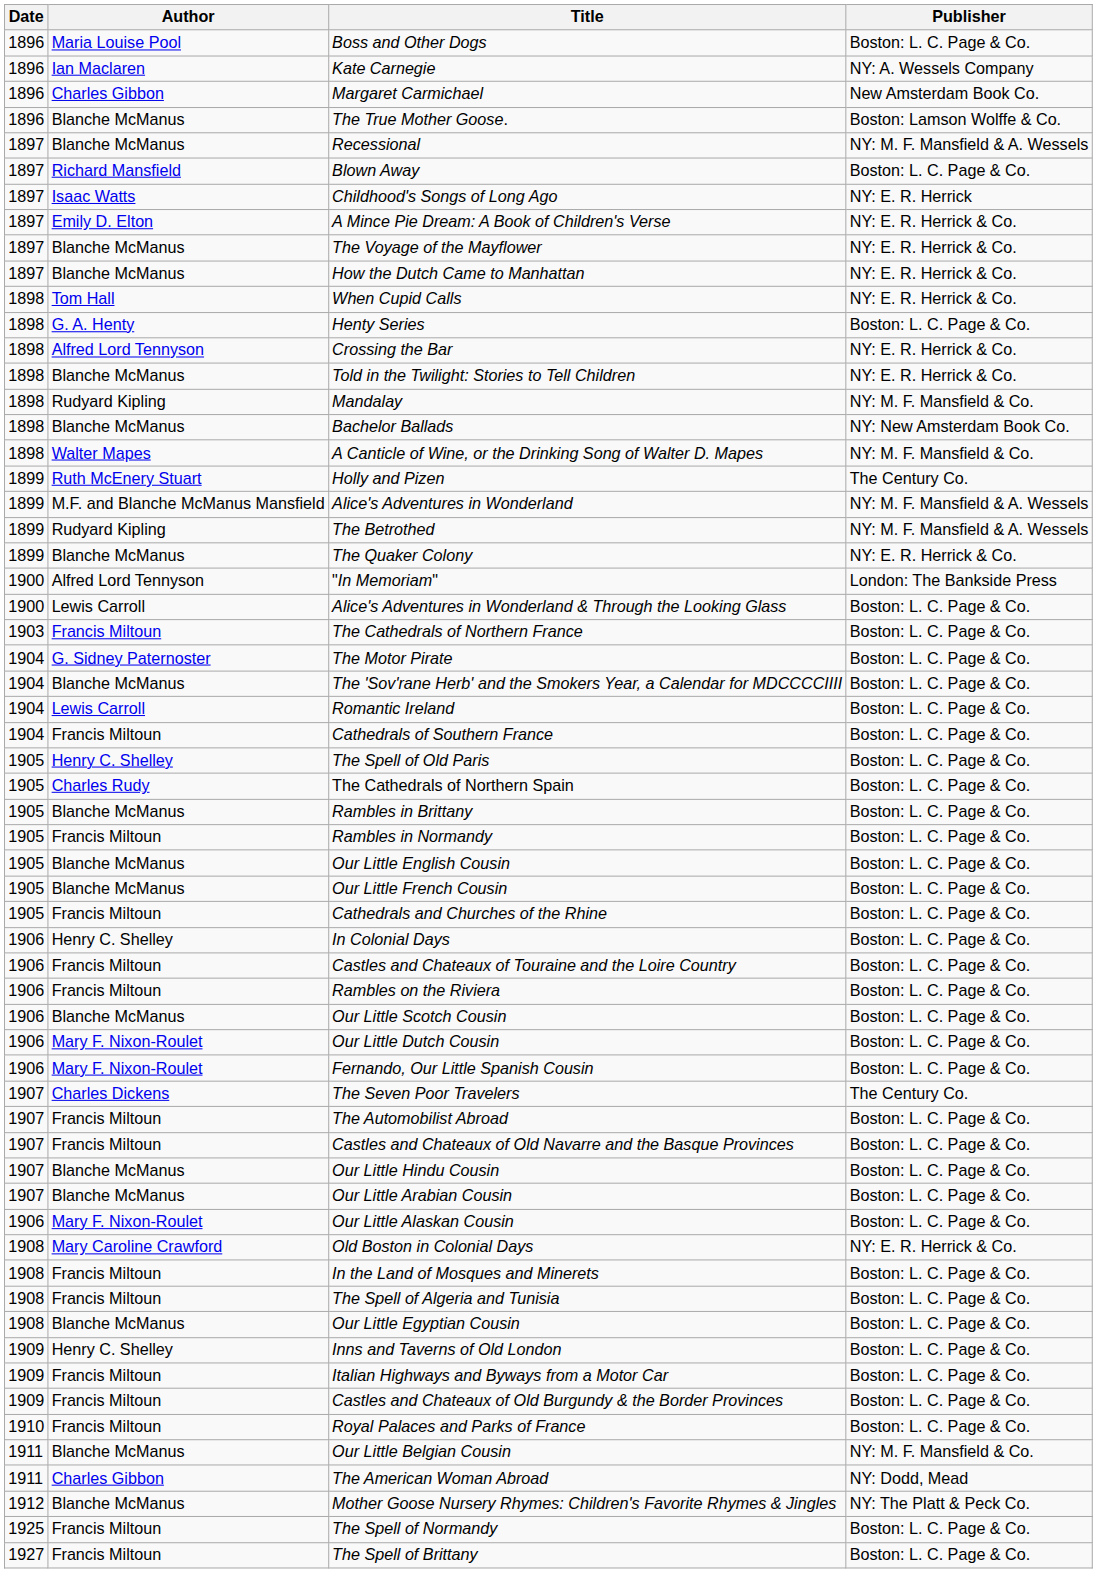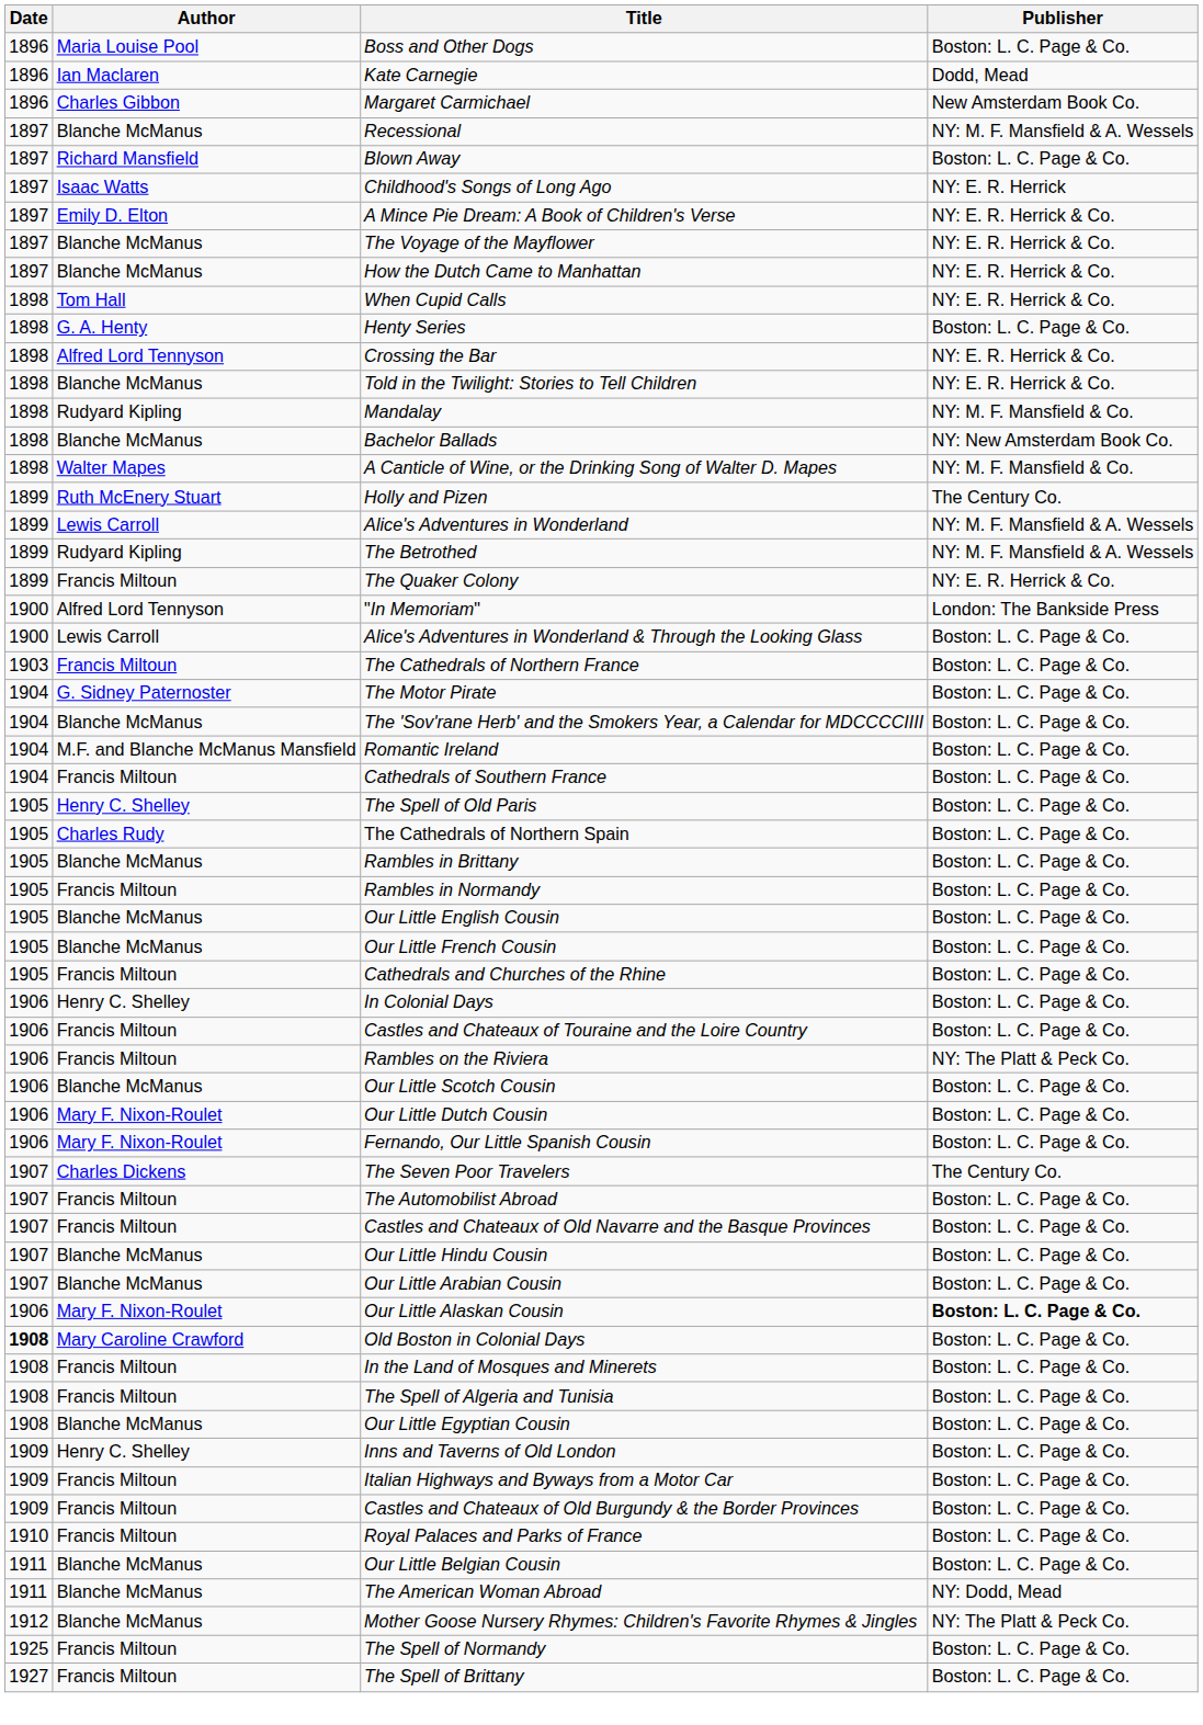 <table class="wikitable sortable">
 <tr>
 <th>Date</th>
 <th>Author</th>
 <th>Title</th>
 <th>Publisher</th>
 </tr>
 <tr>
 <td>1896</td>
 <td><a href='#'>Maria Louise Pool</a></td>
 <td><em>Boss and Other Dogs</em></td>
 <td>Boston: L. C. Page & Co.</td>
 </tr>
 <tr>
 <td>1896</td>
 <td><a href='#'>Ian Maclaren</a></td>
 <td><em>Kate Carnegie</em></td>
-<td>NY: A. Wessels Company</td>
+<td>Dodd, Mead</td>
 </tr>
 <tr>
 <td>1896</td>
 <td><a href='#'>Charles Gibbon</a></td>
 <td><em>Margaret Carmichael</em></td>
 <td>New Amsterdam Book Co.</td>
-</tr>
-<tr>
-<td>1896</td>
-<td>Blanche McManus</td>
-<td><em>The True Mother Goose</em>.</td>
-<td>Boston: Lamson Wolffe & Co.</td>
 </tr>
 <tr>
 <td>1897</td>
 <td>Blanche McManus</td>
 <td><em>Recessional</em></td>
 <td>NY: M. F. Mansfield & A. Wessels</td>
 </tr>
 <tr>
 <td>1897</td>
 <td><a href='#'>Richard Mansfield</a></td>
 <td><em>Blown Away</em></td>
 <td>Boston: L. C. Page & Co.</td>
 </tr>
 <tr>
 <td>1897</td>
 <td><a href='#'>Isaac Watts</a></td>
 <td><em>Childhood's Songs of Long Ago</em></td>
 <td>NY: E. R. Herrick</td>
 </tr>
 <tr>
 <td>1897</td>
 <td><a href='#'>Emily D. Elton</a></td>
 <td><em>A Mince Pie Dream: A Book of Children's Verse</em></td>
 <td>NY: E. R. Herrick & Co.</td>
 </tr>
 <tr>
 <td>1897</td>
 <td>Blanche McManus</td>
 <td><em>The Voyage of the Mayflower</em></td>
 <td>NY: E. R. Herrick & Co.</td>
 </tr>
 <tr>
 <td>1897</td>
 <td>Blanche McManus</td>
 <td><em>How the Dutch Came to Manhattan</em></td>
 <td>NY: E. R. Herrick & Co.</td>
 </tr>
 <tr>
 <td>1898</td>
 <td><a href='#'>Tom Hall</a></td>
 <td><em>When Cupid Calls</em></td>
 <td>NY: E. R. Herrick & Co.</td>
 </tr>
 <tr>
 <td>1898</td>
 <td><a href='#'>G. A. Henty</a></td>
 <td><em>Henty Series</em></td>
 <td>Boston: L. C. Page & Co.</td>
 </tr>
 <tr>
 <td>1898</td>
 <td><a href='#'>Alfred Lord Tennyson</a></td>
 <td><em>Crossing the Bar</em></td>
 <td>NY: E. R. Herrick & Co.</td>
 </tr>
 <tr>
 <td>1898</td>
 <td>Blanche McManus</td>
 <td><em>Told in the Twilight: Stories to Tell Children</em></td>
 <td>NY: E. R. Herrick & Co.</td>
 </tr>
 <tr>
 <td>1898</td>
 <td>Rudyard Kipling</td>
 <td><em>Mandalay</em></td>
 <td>NY: M. F. Mansfield & Co.</td>
 </tr>
 <tr>
 <td>1898</td>
 <td>Blanche McManus</td>
 <td><em>Bachelor Ballads</em></td>
 <td>NY: New Amsterdam Book Co.</td>
 </tr>
 <tr>
 <td>1898</td>
 <td><a href='#'>Walter Mapes</a></td>
 <td><em>A Canticle of Wine, or the Drinking Song of Walter D. Mapes</em></td>
 <td>NY: M. F. Mansfield & Co.</td>
 </tr>
 <tr>
 <td>1899</td>
 <td><a href='#'>Ruth McEnery Stuart</a></td>
 <td><em>Holly and Pizen</em></td>
 <td>The Century Co.</td>
 </tr>
 <tr>
 <td>1899</td>
-<td>M.F. and Blanche McManus Mansfield</td>
+<td><a href='#'>Lewis Carroll</a></td>
 <td><em>Alice's Adventures in Wonderland</em></td>
 <td>NY: M. F. Mansfield & A. Wessels</td>
 </tr>
 <tr>
 <td>1899</td>
 <td>Rudyard Kipling</td>
 <td><em>The Betrothed</em></td>
 <td>NY: M. F. Mansfield & A. Wessels</td>
 </tr>
 <tr>
 <td>1899</td>
-<td>Blanche McManus</td>
+<td>Francis Miltoun</td>
 <td><em>The Quaker Colony</em></td>
 <td>NY: E. R. Herrick & Co.</td>
 </tr>
 <tr>
 <td>1900</td>
 <td>Alfred Lord Tennyson</td>
 <td>"<em>In Memoriam</em>"</td>
 <td>London: The Bankside Press</td>
 </tr>
 <tr>
 <td>1900</td>
 <td>Lewis Carroll</td>
 <td><em>Alice's Adventures in Wonderland & Through the Looking Glass</em></td>
 <td>Boston: L. C. Page & Co.</td>
 </tr>
 <tr>
 <td>1903</td>
 <td><a href='#'>Francis Miltoun</a></td>
 <td><em>The Cathedrals of Northern France </em></td>
 <td>Boston: L. C. Page & Co.</td>
 </tr>
 <tr>
 <td>1904</td>
 <td><a href='#'>G. Sidney Paternoster</a></td>
 <td><em>The Motor Pirate</em></td>
 <td>Boston: L. C. Page & Co.</td>
 </tr>
 <tr>
 <td>1904</td>
 <td>Blanche McManus</td>
 <td><em>The 'Sov'rane Herb' and the Smokers Year, a Calendar for MDCCCCIIII</em></td>
 <td>Boston: L. C. Page & Co.</td>
 </tr>
 <tr>
 <td>1904</td>
-<td><a href='#'>Lewis Carroll</a></td>
+<td>M.F. and Blanche McManus Mansfield</td>
 <td><em>Romantic Ireland</em></td>
 <td>Boston: L. C. Page & Co.</td>
 </tr>
 <tr>
 <td>1904</td>
 <td>Francis Miltoun</td>
 <td><em>Cathedrals of Southern France</em></td>
 <td>Boston: L. C. Page & Co.</td>
 </tr>
 <tr>
 <td>1905</td>
 <td><a href='#'>Henry C. Shelley</a></td>
 <td><em>The Spell of Old Paris</em></td>
 <td>Boston: L. C. Page & Co.</td>
 </tr>
 <tr>
 <td>1905</td>
 <td><a href='#'>Charles Rudy</a></td>
 <td>The Cathedrals of Northern Spain</td>
 <td>Boston: L. C. Page & Co.</td>
 </tr>
 <tr>
 <td>1905</td>
 <td>Blanche McManus</td>
 <td><em>Rambles in Brittany</em></td>
 <td>Boston: L. C. Page & Co.</td>
 </tr>
 <tr>
 <td>1905</td>
 <td>Francis Miltoun</td>
 <td><em>Rambles in Normandy</em></td>
 <td>Boston: L. C. Page & Co.</td>
 </tr>
 <tr>
 <td>1905</td>
 <td>Blanche McManus</td>
 <td><em>Our Little English Cousin</em></td>
 <td>Boston: L. C. Page & Co.</td>
 </tr>
 <tr>
 <td>1905</td>
 <td>Blanche McManus</td>
 <td><em>Our Little French Cousin</em></td>
 <td>Boston: L. C. Page & Co.</td>
 </tr>
 <tr>
 <td>1905</td>
 <td>Francis Miltoun</td>
 <td><em>Cathedrals and Churches of the Rhine</em></td>
 <td>Boston: L. C. Page & Co.</td>
 </tr>
 <tr>
 <td>1906</td>
 <td>Henry C. Shelley</td>
 <td><em>In Colonial Days</em></td>
 <td>Boston: L. C. Page & Co.</td>
 </tr>
 <tr>
 <td>1906</td>
 <td>Francis Miltoun</td>
 <td><em>Castles and Chateaux of Touraine and the Loire Country</em></td>
 <td>Boston: L. C. Page & Co.</td>
 </tr>
 <tr>
 <td>1906</td>
 <td>Francis Miltoun</td>
 <td><em>Rambles on the Riviera</em></td>
-<td>Boston: L. C. Page & Co.</td>
+<td>NY: The Platt & Peck Co.</td>
 </tr>
 <tr>
 <td>1906</td>
 <td>Blanche McManus</td>
 <td><em>Our Little Scotch Cousin</em></td>
 <td>Boston: L. C. Page & Co.</td>
 </tr>
 <tr>
 <td>1906</td>
 <td><a href='#'>Mary F. Nixon-Roulet</a></td>
 <td><em>Our Little Dutch Cousin</em></td>
 <td>Boston: L. C. Page & Co.</td>
 </tr>
 <tr>
 <td>1906</td>
 <td><a href='#'>Mary F. Nixon-Roulet</a></td>
 <td><em>Fernando, Our Little Spanish Cousin</em></td>
 <td>Boston: L. C. Page & Co.</td>
 </tr>
 <tr>
 <td>1907</td>
 <td><a href='#'>Charles Dickens</a></td>
 <td><em>The Seven Poor Travelers</em></td>
 <td>The Century Co.</td>
 </tr>
 <tr>
 <td>1907</td>
 <td>Francis Miltoun</td>
 <td><em>The Automobilist Abroad</em></td>
 <td>Boston: L. C. Page & Co.</td>
 </tr>
 <tr>
 <td>1907</td>
 <td>Francis Miltoun</td>
 <td><em>Castles and Chateaux of Old Navarre and the Basque Provinces</em></td>
 <td>Boston: L. C. Page & Co.</td>
 </tr>
 <tr>
 <td>1907</td>
 <td>Blanche McManus</td>
 <td><em>Our Little Hindu Cousin</em></td>
 <td>Boston: L. C. Page & Co.</td>
 </tr>
 <tr>
 <td>1907</td>
 <td>Blanche McManus</td>
 <td><em>Our Little Arabian Cousin</em></td>
 <td>Boston: L. C. Page & Co.</td>
 </tr>
 <tr>
 <td>1906</td>
 <td><a href='#'>Mary F. Nixon-Roulet</a></td>
 <td><em>Our Little Alaskan Cousin</em></td>
-<td>Boston: L. C. Page & Co.</td>
+<td><strong>Boston: L. C. Page & Co.</strong></td>
 </tr>
 <tr>
-<td>1908</td>
+<td><strong>1908</strong></td>
 <td><a href='#'>Mary Caroline Crawford</a></td>
 <td><em>Old Boston in Colonial Days</em></td>
-<td>NY: E. R. Herrick & Co.</td>
+<td>Boston: L. C. Page & Co.</td>
 </tr>
 <tr>
 <td>1908</td>
 <td>Francis Miltoun</td>
 <td><em>In the Land of Mosques and Minerets</em></td>
 <td>Boston: L. C. Page & Co.</td>
 </tr>
 <tr>
 <td>1908</td>
 <td>Francis Miltoun</td>
 <td><em>The Spell of Algeria and Tunisia</em></td>
 <td>Boston: L. C. Page & Co.</td>
 </tr>
 <tr>
 <td>1908</td>
 <td>Blanche McManus</td>
 <td><em>Our Little Egyptian Cousin</em></td>
 <td>Boston: L. C. Page & Co.</td>
 </tr>
 <tr>
 <td>1909</td>
 <td>Henry C. Shelley</td>
 <td><em>Inns and Taverns of Old London</em></td>
 <td>Boston: L. C. Page & Co.</td>
 </tr>
 <tr>
 <td>1909</td>
 <td>Francis Miltoun</td>
 <td><em>Italian Highways and Byways from a Motor Car</em></td>
 <td>Boston: L. C. Page & Co.</td>
 </tr>
 <tr>
 <td>1909</td>
 <td>Francis Miltoun</td>
 <td><em>Castles and Chateaux of Old Burgundy & the Border Provinces</em></td>
 <td>Boston: L. C. Page & Co.</td>
 </tr>
 <tr>
 <td>1910</td>
 <td>Francis Miltoun</td>
 <td><em>Royal Palaces and Parks of France</em></td>
 <td>Boston: L. C. Page & Co.</td>
 </tr>
 <tr>
 <td>1911</td>
 <td>Blanche McManus</td>
 <td><em>Our Little Belgian Cousin</em></td>
-<td>NY: M. F. Mansfield & Co.</td>
+<td>Boston: L. C. Page & Co.</td>
 </tr>
 <tr>
 <td>1911</td>
-<td><a href='#'>Charles Gibbon</a></td>
+<td>Blanche McManus</td>
 <td><em>The American Woman Abroad</em></td>
 <td>NY: Dodd, Mead</td>
 </tr>
 <tr>
 <td>1912</td>
 <td>Blanche McManus</td>
 <td><em>Mother Goose Nursery Rhymes: Children's  Favorite Rhymes & Jingles</em></td>
 <td>NY: The Platt & Peck Co.</td>
 </tr>
 <tr>
 <td>1925</td>
 <td>Francis Miltoun</td>
 <td><em>The Spell of Normandy </em></td>
 <td>Boston: L. C. Page & Co.</td>
 </tr>
 <tr>
 <td>1927</td>
 <td>Francis Miltoun</td>
 <td><em>The Spell of Brittany</em></td>
 <td>Boston: L. C. Page & Co.</td>
 </tr>
 </table>
